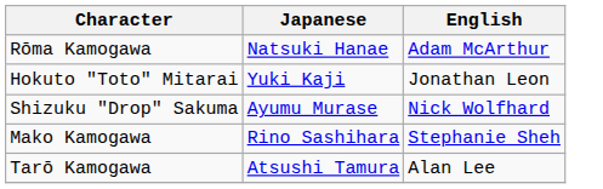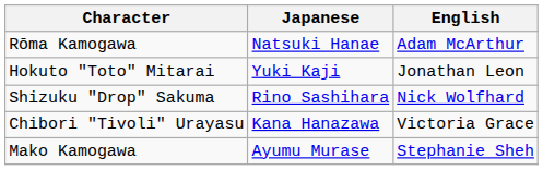 <table class="wikitable">
 <tr>
 <th>Character</th>
 <th>Japanese</th>
 <th>English</th>
 </tr>
 <tr>
 <td>Rōma Kamogawa</td>
 <td><a href='#'>Natsuki Hanae</a></td>
 <td><a href='#'>Adam McArthur</a></td>
 </tr>
 <tr>
 <td>Hokuto "Toto" Mitarai</td>
 <td><a href='#'>Yuki Kaji</a></td>
 <td>Jonathan Leon</td>
 </tr>
 <tr>
 <td>Shizuku "Drop" Sakuma</td>
-<td><a href='#'>Ayumu Murase</a></td>
+<td><a href='#'>Rino Sashihara</a></td>
 <td><a href='#'>Nick Wolfhard</a></td>
 </tr>
 <tr>
-<td>Mako Kamogawa</td>
-<td><a href='#'>Rino Sashihara</a></td>
-<td><a href='#'>Stephanie Sheh</a></td>
+<td>Chibori "Tivoli" Urayasu</td>
+<td><a href='#'>Kana Hanazawa</a></td>
+<td>Victoria Grace</td>
 </tr>
 <tr>
-<td>Tarō Kamogawa</td>
-<td><a href='#'>Atsushi Tamura</a></td>
-<td>Alan Lee</td>
+<td>Mako Kamogawa</td>
+<td><a href='#'>Ayumu Murase</a></td>
+<td><a href='#'>Stephanie Sheh</a></td>
 </tr>
 <tr>
 </tr>
 </table>
